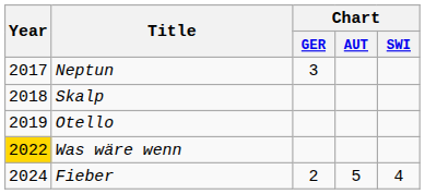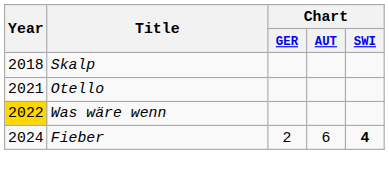 <table class="wikitable">
 <tr>
 <th width="28" rowspan="2">Year</th>
 <th width="187" rowspan="2">Title</th>
 <th colspan="3">Chart</th>
 </tr>
 <tr>
 <th width="28"><small><a href='#'>GER</a><br></small></th>
 <th width="28"><small><a href='#'>AUT</a><br></small></th>
 <th width="28"><small><a href='#'>SWI</a><br></small></th>
 </tr>
 <tr>
-<td>2017</td>
-<td><em>Neptun</em></td>
-<td align="center">3</td>
-<td align="center"></td>
-<td align="center"></td>
-</tr>
-<tr>
 <td>2018</td>
 <td><em>Skalp</em></td>
 <td align="center"></td>
 <td align="center"></td>
 <td align="center"></td>
 </tr>
 <tr>
-<td>2019</td>
+<td>2021</td>
 <td><em>Otello</em></td>
 <td align="center"></td>
 <td align="center"></td>
 <td align="center"></td>
 </tr>
 <tr>
 <td style="background: gold;">2022</td>
 <td><em>Was wäre wenn</em></td>
 <td align="center"></td>
 <td align="center"></td>
 <td align="center"></td>
 </tr>
 <tr>
 <td>2024</td>
 <td><em>Fieber</em></td>
 <td align="center">2</td>
-<td align="center">5</td>
-<td align="center">4</td>
+<td align="center">6</td>
+<td align="center"><strong>4</strong></td>
 </tr>
 </table>
